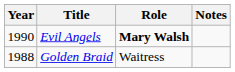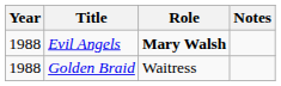 <table class="wikitable sortable">
 <tr>
 <th>Year</th>
 <th>Title</th>
 <th>Role</th>
 <th>Notes</th>
 </tr>
 <tr>
-<td>1990</td>
+<td>1988</td>
 <td><em><a href='#'>Evil Angels</a></em></td>
 <td><strong>Mary Walsh</strong></td>
 <td></td>
 </tr>
 <tr>
 <td>1988</td>
 <td><em><a href='#'>Golden Braid</a></em></td>
 <td>Waitress</td>
 <td></td>
 </tr>
 </table>
